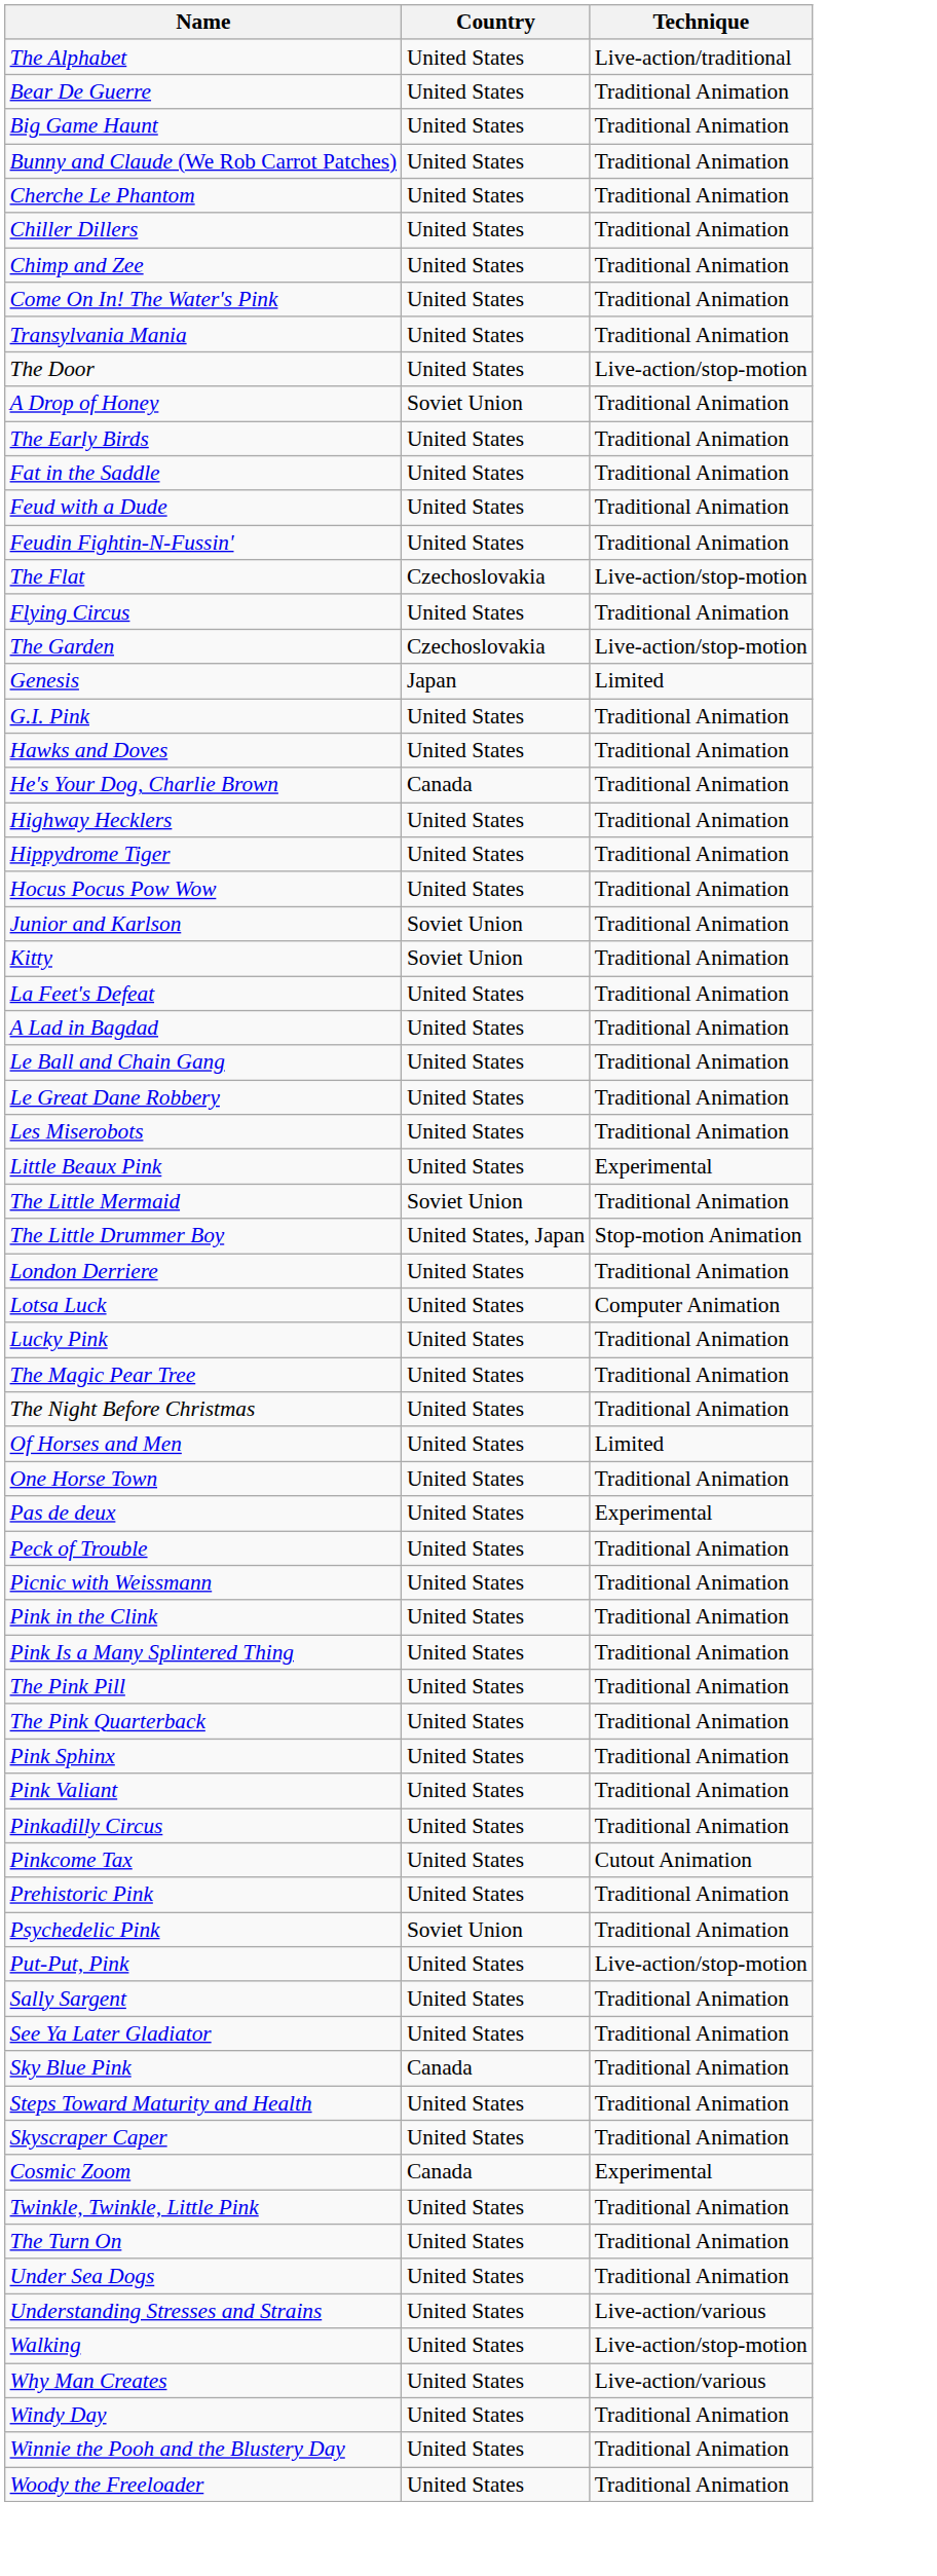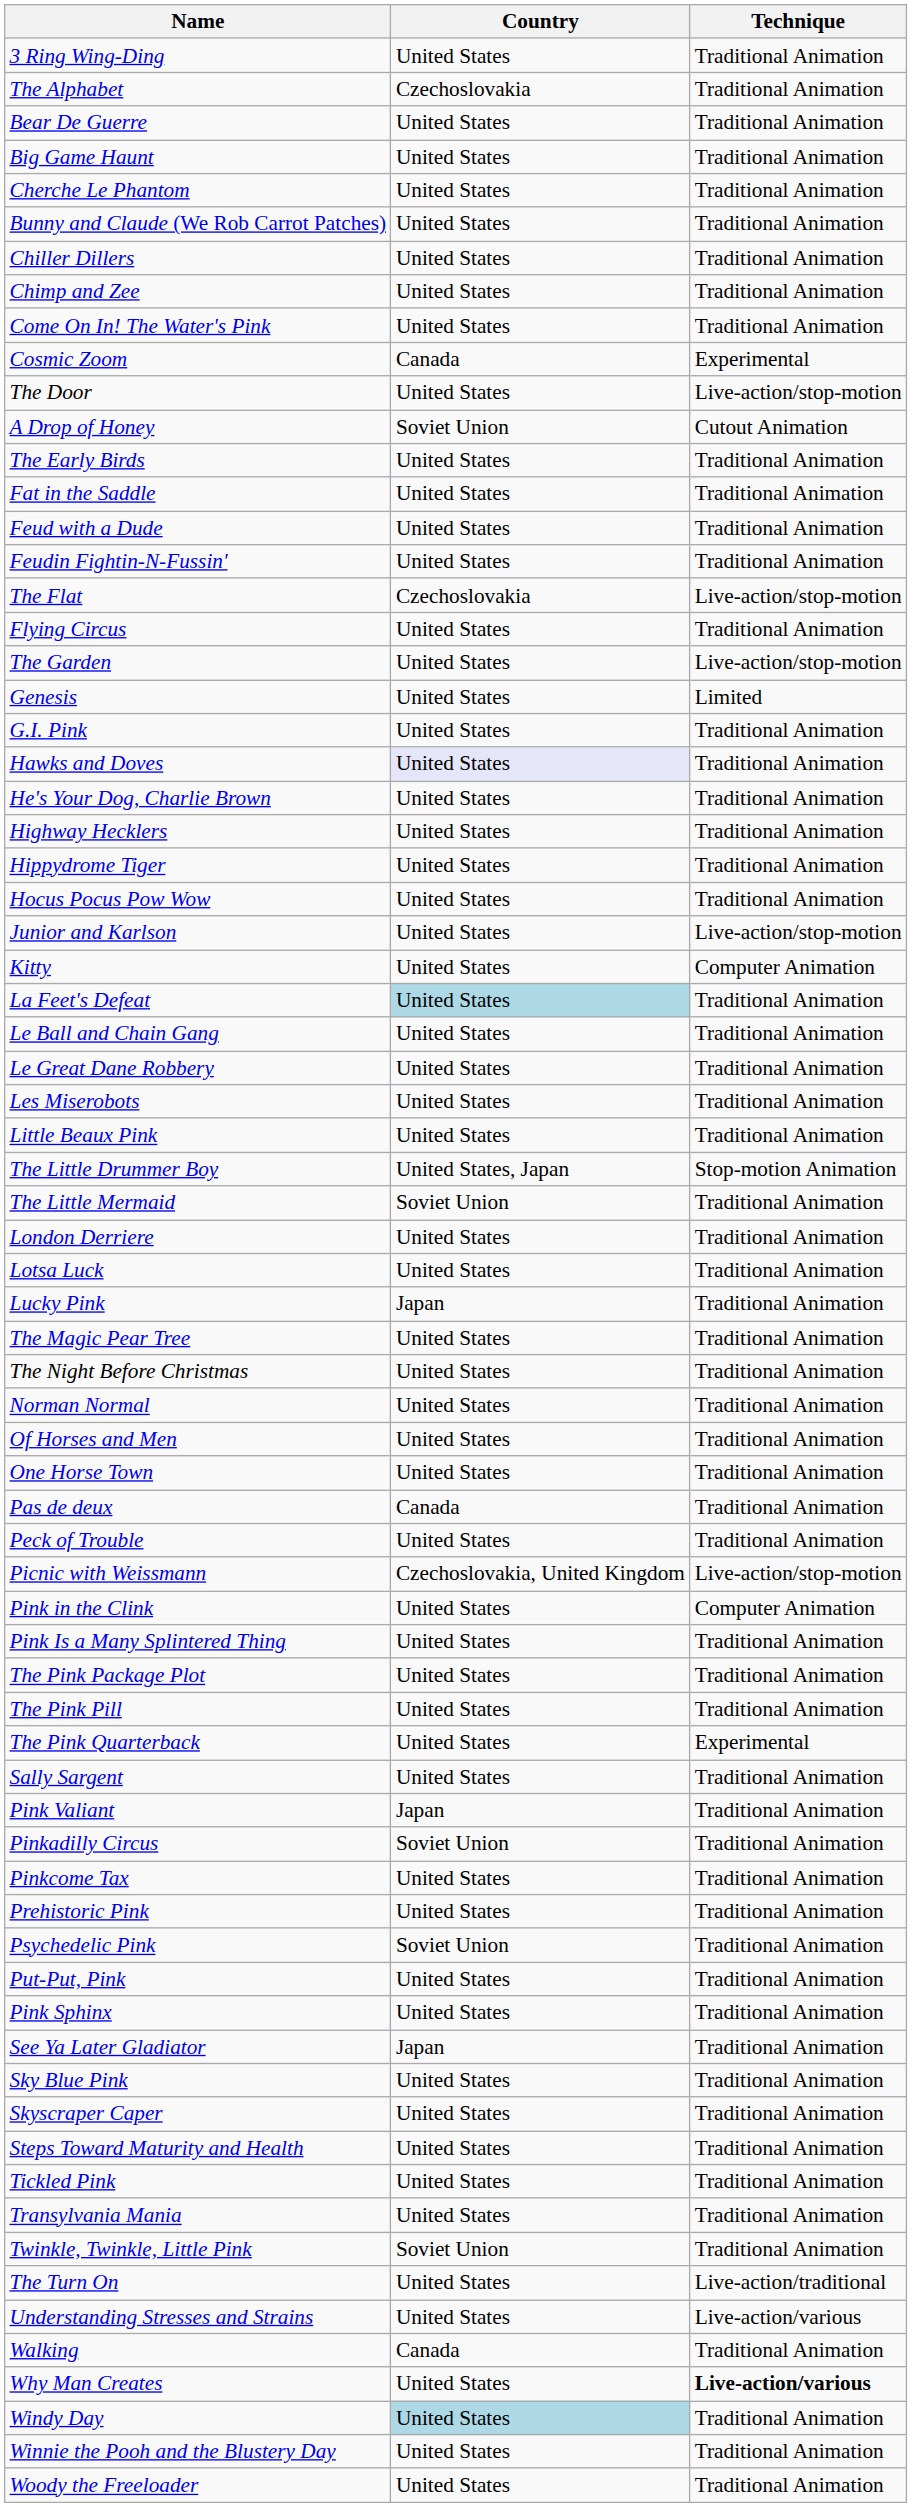 <table class="wikitable sortable">
 <tr>
 <th>Name</th>
 <th>Country</th>
 <th>Technique</th>
 </tr>
 <tr>
+<td><em><a href='#'>3 Ring Wing-Ding</a></em></td>
+<td>United States</td>
+<td>Traditional Animation</td>
+</tr>
+<tr>
 <td><em><a href='#'>The Alphabet</a></em></td>
-<td>United States</td>
-<td>Live-action/traditional</td>
+<td>Czechoslovakia</td>
+<td>Traditional Animation</td>
 </tr>
 <tr>
 <td><em><a href='#'>Bear De Guerre</a></em></td>
 <td>United States</td>
 <td>Traditional Animation</td>
 </tr>
 <tr>
 <td><em><a href='#'>Big Game Haunt</a></em></td>
 <td>United States</td>
 <td>Traditional Animation</td>
 </tr>
 <tr>
-<td><a href='#'><em>Bunny and Claude</em> (We Rob Carrot Patches)</a></td>
+<td><em><a href='#'>Cherche Le Phantom</a></em></td>
 <td>United States</td>
 <td>Traditional Animation</td>
 </tr>
 <tr>
-<td><em><a href='#'>Cherche Le Phantom</a></em></td>
+<td><a href='#'><em>Bunny and Claude</em> (We Rob Carrot Patches)</a></td>
 <td>United States</td>
 <td>Traditional Animation</td>
 </tr>
 <tr>
 <td><em><a href='#'>Chiller Dillers</a></em></td>
 <td>United States</td>
 <td>Traditional Animation</td>
 </tr>
 <tr>
 <td><em><a href='#'>Chimp and Zee</a></em></td>
 <td>United States</td>
 <td>Traditional Animation</td>
 </tr>
 <tr>
 <td><em><a href='#'>Come On In! The Water's Pink</a></em></td>
 <td>United States</td>
 <td>Traditional Animation</td>
 </tr>
 <tr>
-<td><em><a href='#'>Transylvania Mania</a></em></td>
-<td>United States</td>
-<td>Traditional Animation</td>
+<td><em><a href='#'>Cosmic Zoom</a></em></td>
+<td>Canada</td>
+<td>Experimental</td>
 </tr>
 <tr>
 <td><em>The Door</em></td>
 <td>United States</td>
 <td>Live-action/stop-motion</td>
 </tr>
 <tr>
 <td><em><a href='#'>A Drop of Honey</a></em></td>
 <td>Soviet Union</td>
-<td>Traditional Animation</td>
+<td>Cutout Animation</td>
 </tr>
 <tr>
 <td><em><a href='#'>The Early Birds</a></em></td>
 <td>United States</td>
 <td>Traditional Animation</td>
 </tr>
 <tr>
 <td><em><a href='#'>Fat in the Saddle</a></em></td>
 <td>United States</td>
 <td>Traditional Animation</td>
 </tr>
 <tr>
 <td><em><a href='#'>Feud with a Dude</a></em></td>
 <td>United States</td>
 <td>Traditional Animation</td>
 </tr>
 <tr>
 <td><em><a href='#'>Feudin Fightin-N-Fussin'</a></em></td>
 <td>United States</td>
 <td>Traditional Animation</td>
 </tr>
 <tr>
 <td><em><a href='#'>The Flat</a></em></td>
 <td>Czechoslovakia</td>
 <td>Live-action/stop-motion</td>
 </tr>
 <tr>
 <td><em><a href='#'>Flying Circus</a></em></td>
 <td>United States</td>
 <td>Traditional Animation</td>
 </tr>
 <tr>
 <td><em><a href='#'>The Garden</a></em></td>
-<td>Czechoslovakia</td>
+<td>United States</td>
 <td>Live-action/stop-motion</td>
 </tr>
 <tr>
 <td><em><a href='#'>Genesis</a></em></td>
-<td>Japan</td>
+<td>United States</td>
 <td>Limited</td>
 </tr>
 <tr>
 <td><em><a href='#'>G.I. Pink</a></em></td>
 <td>United States</td>
 <td>Traditional Animation</td>
 </tr>
 <tr>
 <td><em><a href='#'>Hawks and Doves</a></em></td>
-<td>United States</td>
+<td style="background: lavender;">United States</td>
 <td>Traditional Animation</td>
 </tr>
 <tr>
 <td><em><a href='#'>He's Your Dog, Charlie Brown</a></em></td>
-<td>Canada</td>
+<td>United States</td>
 <td>Traditional Animation</td>
 </tr>
 <tr>
 <td><em><a href='#'>Highway Hecklers</a></em></td>
 <td>United States</td>
 <td>Traditional Animation</td>
 </tr>
 <tr>
 <td><em><a href='#'>Hippydrome Tiger</a></em></td>
 <td>United States</td>
 <td>Traditional Animation</td>
 </tr>
 <tr>
 <td><em><a href='#'>Hocus Pocus Pow Wow</a></em></td>
 <td>United States</td>
 <td>Traditional Animation</td>
 </tr>
 <tr>
 <td><em><a href='#'>Junior and Karlson</a></em></td>
-<td>Soviet Union</td>
-<td>Traditional Animation</td>
+<td>United States</td>
+<td>Live-action/stop-motion</td>
 </tr>
 <tr>
 <td><em><a href='#'>Kitty</a></em></td>
-<td>Soviet Union</td>
-<td>Traditional Animation</td>
+<td>United States</td>
+<td>Computer Animation</td>
 </tr>
 <tr>
 <td><em><a href='#'>La Feet's Defeat</a></em></td>
-<td>United States</td>
-<td>Traditional Animation</td>
-</tr>
-<tr>
-<td><em><a href='#'>A Lad in Bagdad</a></em></td>
-<td>United States</td>
+<td style="background: lightblue;">United States</td>
 <td>Traditional Animation</td>
 </tr>
 <tr>
 <td><em><a href='#'>Le Ball and Chain Gang</a></em></td>
 <td>United States</td>
 <td>Traditional Animation</td>
 </tr>
 <tr>
 <td><em><a href='#'>Le Great Dane Robbery</a></em></td>
 <td>United States</td>
 <td>Traditional Animation</td>
 </tr>
 <tr>
 <td><em><a href='#'>Les Miserobots</a></em></td>
 <td>United States</td>
 <td>Traditional Animation</td>
 </tr>
 <tr>
 <td><em><a href='#'>Little Beaux Pink</a></em></td>
 <td>United States</td>
-<td>Experimental</td>
-</tr>
-<tr>
-<td><em><a href='#'>The Little Mermaid</a></em></td>
-<td>Soviet Union</td>
 <td>Traditional Animation</td>
 </tr>
 <tr>
 <td><em><a href='#'>The Little Drummer Boy</a></em></td>
 <td>United States, Japan</td>
 <td>Stop-motion Animation</td>
+</tr>
+<tr>
+<td><em><a href='#'>The Little Mermaid</a></em></td>
+<td>Soviet Union</td>
+<td>Traditional Animation</td>
 </tr>
 <tr>
 <td><em><a href='#'>London Derriere</a></em></td>
 <td>United States</td>
 <td>Traditional Animation</td>
 </tr>
 <tr>
 <td><em><a href='#'>Lotsa Luck</a></em></td>
 <td>United States</td>
-<td>Computer Animation</td>
+<td>Traditional Animation</td>
 </tr>
 <tr>
 <td><em><a href='#'>Lucky Pink</a></em></td>
-<td>United States</td>
+<td>Japan</td>
 <td>Traditional Animation</td>
 </tr>
 <tr>
 <td><em><a href='#'>The Magic Pear Tree</a></em></td>
 <td>United States</td>
 <td>Traditional Animation</td>
 </tr>
 <tr>
 <td><em>The Night Before Christmas</em></td>
 <td>United States</td>
 <td>Traditional Animation</td>
 </tr>
 <tr>
+<td><em><a href='#'>Norman Normal</a></em></td>
+<td>United States</td>
+<td>Traditional Animation</td>
+</tr>
+<tr>
 <td><em><a href='#'>Of Horses and Men</a></em></td>
 <td>United States</td>
-<td>Limited</td>
+<td>Traditional Animation</td>
 </tr>
 <tr>
 <td><em><a href='#'>One Horse Town</a></em></td>
 <td>United States</td>
 <td>Traditional Animation</td>
 </tr>
 <tr>
 <td><em><a href='#'>Pas de deux</a></em></td>
-<td>United States</td>
-<td>Experimental</td>
+<td>Canada</td>
+<td>Traditional Animation</td>
 </tr>
 <tr>
 <td><em><a href='#'>Peck of Trouble</a></em></td>
 <td>United States</td>
 <td>Traditional Animation</td>
 </tr>
 <tr>
 <td><em><a href='#'>Picnic with Weissmann</a></em></td>
+<td>Czechoslovakia, United Kingdom</td>
+<td>Live-action/stop-motion</td>
+</tr>
+<tr>
+<td><em><a href='#'>Pink in the Clink</a></em></td>
+<td>United States</td>
+<td>Computer Animation</td>
+</tr>
+<tr>
+<td><em><a href='#'>Pink Is a Many Splintered Thing</a></em></td>
 <td>United States</td>
 <td>Traditional Animation</td>
 </tr>
 <tr>
-<td><em><a href='#'>Pink in the Clink</a></em></td>
-<td>United States</td>
-<td>Traditional Animation</td>
-</tr>
-<tr>
-<td><em><a href='#'>Pink Is a Many Splintered Thing</a></em></td>
+<td><em><a href='#'>The Pink Package Plot</a></em></td>
 <td>United States</td>
 <td>Traditional Animation</td>
 </tr>
 <tr>
 <td><em><a href='#'>The Pink Pill</a></em></td>
 <td>United States</td>
 <td>Traditional Animation</td>
 </tr>
 <tr>
 <td><em><a href='#'>The Pink Quarterback</a></em></td>
 <td>United States</td>
-<td>Traditional Animation</td>
+<td>Experimental</td>
 </tr>
 <tr>
-<td><em><a href='#'>Pink Sphinx</a></em></td>
+<td><em><a href='#'>Sally Sargent</a></em></td>
 <td>United States</td>
 <td>Traditional Animation</td>
 </tr>
 <tr>
 <td><em><a href='#'>Pink Valiant</a></em></td>
-<td>United States</td>
+<td>Japan</td>
 <td>Traditional Animation</td>
 </tr>
 <tr>
 <td><em><a href='#'>Pinkadilly Circus</a></em></td>
-<td>United States</td>
+<td>Soviet Union</td>
 <td>Traditional Animation</td>
 </tr>
 <tr>
 <td><em><a href='#'>Pinkcome Tax</a></em></td>
 <td>United States</td>
-<td>Cutout Animation</td>
+<td>Traditional Animation</td>
 </tr>
 <tr>
 <td><em><a href='#'>Prehistoric Pink</a></em></td>
 <td>United States</td>
 <td>Traditional Animation</td>
 </tr>
 <tr>
 <td><em><a href='#'>Psychedelic Pink</a></em></td>
 <td>Soviet Union</td>
 <td>Traditional Animation</td>
 </tr>
 <tr>
 <td><em><a href='#'>Put-Put, Pink</a></em></td>
 <td>United States</td>
-<td>Live-action/stop-motion</td>
+<td>Traditional Animation</td>
 </tr>
 <tr>
-<td><em><a href='#'>Sally Sargent</a></em></td>
+<td><em><a href='#'>Pink Sphinx</a></em></td>
 <td>United States</td>
 <td>Traditional Animation</td>
 </tr>
 <tr>
 <td><em><a href='#'>See Ya Later Gladiator</a></em></td>
-<td>United States</td>
+<td>Japan</td>
 <td>Traditional Animation</td>
 </tr>
 <tr>
 <td><em><a href='#'>Sky Blue Pink</a></em></td>
-<td>Canada</td>
-<td>Traditional Animation</td>
-</tr>
-<tr>
-<td><em><a href='#'>Steps Toward Maturity and Health</a></em></td>
 <td>United States</td>
 <td>Traditional Animation</td>
 </tr>
 <tr>
 <td><em><a href='#'>Skyscraper Caper</a></em></td>
 <td>United States</td>
 <td>Traditional Animation</td>
 </tr>
 <tr>
-<td><em><a href='#'>Cosmic Zoom</a></em></td>
-<td>Canada</td>
-<td>Experimental</td>
+<td><em><a href='#'>Steps Toward Maturity and Health</a></em></td>
+<td>United States</td>
+<td>Traditional Animation</td>
+</tr>
+<tr>
+<td><em><a href='#'>Tickled Pink</a></em></td>
+<td>United States</td>
+<td>Traditional Animation</td>
+</tr>
+<tr>
+<td><em><a href='#'>Transylvania Mania</a></em></td>
+<td>United States</td>
+<td>Traditional Animation</td>
 </tr>
 <tr>
 <td><em><a href='#'>Twinkle, Twinkle, Little Pink</a></em></td>
-<td>United States</td>
+<td>Soviet Union</td>
 <td>Traditional Animation</td>
 </tr>
 <tr>
 <td><em><a href='#'>The Turn On</a></em></td>
 <td>United States</td>
-<td>Traditional Animation</td>
-</tr>
-<tr>
-<td><em><a href='#'>Under Sea Dogs</a></em></td>
-<td>United States</td>
-<td>Traditional Animation</td>
+<td>Live-action/traditional</td>
 </tr>
 <tr>
 <td><em><a href='#'>Understanding Stresses and Strains</a></em></td>
 <td>United States</td>
 <td>Live-action/various</td>
 </tr>
 <tr>
 <td><em><a href='#'>Walking</a></em></td>
-<td>United States</td>
-<td>Live-action/stop-motion</td>
+<td>Canada</td>
+<td>Traditional Animation</td>
 </tr>
 <tr>
 <td><em><a href='#'>Why Man Creates</a></em></td>
 <td>United States</td>
-<td>Live-action/various</td>
+<td><strong>Live-action/various</strong></td>
 </tr>
 <tr>
 <td><em><a href='#'>Windy Day</a></em></td>
-<td>United States</td>
+<td style="background: lightblue;">United States</td>
 <td>Traditional Animation</td>
 </tr>
 <tr>
 <td><em><a href='#'>Winnie the Pooh and the Blustery Day</a></em></td>
 <td>United States</td>
 <td>Traditional Animation</td>
 </tr>
 <tr>
 <td><em><a href='#'>Woody the Freeloader</a></em></td>
 <td>United States</td>
 <td>Traditional Animation</td>
 </tr>
 </table>
